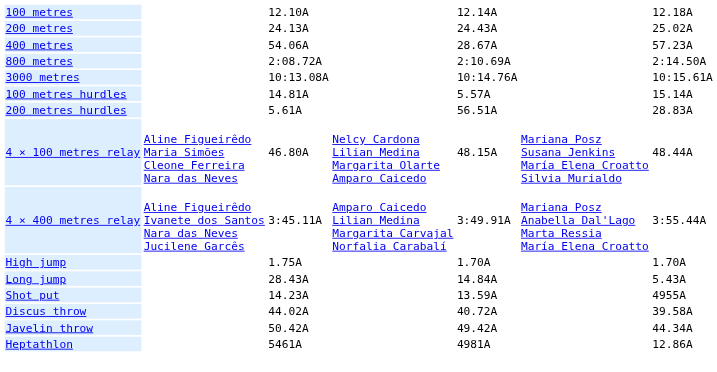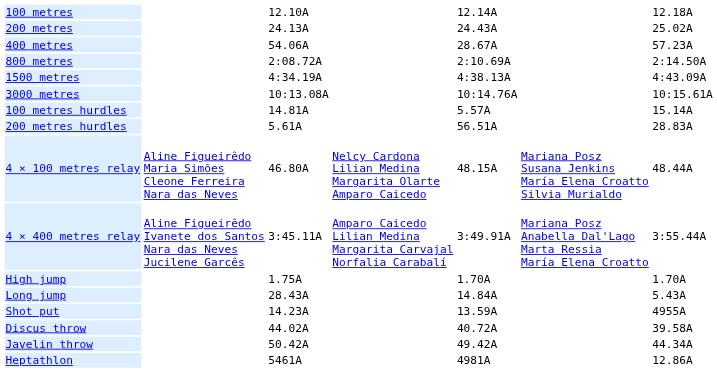 <table>
 <tr>
 <td bgcolor = DDEEFF><a href='#'>100 metres</a></td>
 <td></td>
 <td>12.10A</td>
 <td></td>
 <td>12.14A</td>
 <td></td>
 <td>12.18A</td>
 </tr>
 <tr>
 <td bgcolor = DDEEFF><a href='#'>200 metres</a></td>
 <td></td>
 <td>24.13A</td>
 <td></td>
 <td>24.43A</td>
 <td></td>
 <td>25.02A</td>
 </tr>
 <tr>
 <td bgcolor = DDEEFF><a href='#'>400 metres</a></td>
 <td></td>
 <td>54.06A</td>
 <td></td>
 <td>28.67A</td>
 <td></td>
 <td>57.23A</td>
 </tr>
 <tr>
 <td bgcolor = DDEEFF><a href='#'>800 metres</a></td>
 <td></td>
 <td>2:08.72A</td>
 <td></td>
 <td>2:10.69A</td>
 <td></td>
 <td>2:14.50A</td>
+</tr>
+<tr>
+<td bgcolor = DDEEFF><a href='#'>1500 metres</a></td>
+<td></td>
+<td>4:34.19A</td>
+<td></td>
+<td>4:38.13A</td>
+<td></td>
+<td>4:43.09A</td>
 </tr>
 <tr>
 <td bgcolor = DDEEFF><a href='#'>3000 metres</a></td>
 <td></td>
 <td>10:13.08A</td>
 <td></td>
 <td>10:14.76A</td>
 <td></td>
 <td>10:15.61A</td>
 </tr>
 <tr>
 <td bgcolor = DDEEFF><a href='#'>100 metres hurdles</a></td>
 <td></td>
 <td>14.81A</td>
 <td></td>
 <td>5.57A</td>
 <td></td>
 <td>15.14A</td>
 </tr>
 <tr>
 <td bgcolor = DDEEFF><a href='#'>200 metres hurdles</a></td>
 <td></td>
 <td>5.61A</td>
 <td></td>
 <td>56.51A</td>
 <td></td>
 <td>28.83A</td>
 </tr>
 <tr>
 <td bgcolor = DDEEFF><a href='#'>4 × 100 metres relay</a></td>
 <td><br><a href='#'>Aline Figueirêdo</a><br><a href='#'>Maria Simões</a><br><a href='#'>Cleone Ferreira</a><br><a href='#'>Nara das Neves</a></td>
 <td>46.80A</td>
 <td><br><a href='#'>Nelcy Cardona</a><br><a href='#'>Lilian Medina</a><br><a href='#'>Margarita Olarte</a><br><a href='#'>Amparo Caicedo</a></td>
 <td>48.15A</td>
 <td><br><a href='#'>Mariana Posz</a><br><a href='#'>Susana Jenkins</a><br><a href='#'>María Elena Croatto</a><br><a href='#'>Silvia Murialdo</a></td>
 <td>48.44A</td>
 </tr>
 <tr>
 <td bgcolor = DDEEFF><a href='#'>4 × 400 metres relay</a></td>
 <td><br><a href='#'>Aline Figueirêdo</a><br><a href='#'>Ivanete dos Santos</a><br><a href='#'>Nara das Neves</a><br><a href='#'>Jucilene Garcês</a></td>
 <td>3:45.11A</td>
 <td><br><a href='#'>Amparo Caicedo</a><br><a href='#'>Lilian Medina</a><br><a href='#'>Margarita Carvajal</a><br><a href='#'>Norfalia Carabalí</a></td>
 <td>3:49.91A</td>
 <td><br><a href='#'>Mariana Posz</a><br><a href='#'>Anabella Dal'Lago</a><br><a href='#'>Marta Ressia</a><br><a href='#'>María Elena Croatto</a></td>
 <td>3:55.44A</td>
 </tr>
 <tr>
 <td bgcolor = DDEEFF><a href='#'>High jump</a></td>
 <td></td>
 <td>1.75A</td>
 <td></td>
 <td>1.70A</td>
 <td></td>
 <td>1.70A</td>
 </tr>
 <tr>
 <td bgcolor = DDEEFF><a href='#'>Long jump</a></td>
 <td></td>
 <td>28.43A</td>
 <td></td>
 <td>14.84A</td>
 <td></td>
 <td>5.43A</td>
 </tr>
 <tr>
 <td bgcolor = DDEEFF><a href='#'>Shot put</a></td>
 <td></td>
 <td>14.23A</td>
 <td></td>
 <td>13.59A</td>
 <td></td>
 <td>4955A</td>
 </tr>
 <tr>
 <td bgcolor = DDEEFF><a href='#'>Discus throw</a></td>
 <td></td>
 <td>44.02A</td>
 <td></td>
 <td>40.72A</td>
 <td></td>
 <td>39.58A</td>
 </tr>
 <tr>
 <td bgcolor = DDEEFF><a href='#'>Javelin throw</a></td>
 <td></td>
 <td>50.42A</td>
 <td></td>
 <td>49.42A</td>
 <td></td>
 <td>44.34A</td>
 </tr>
 <tr>
 <td bgcolor = DDEEFF><a href='#'>Heptathlon</a></td>
 <td></td>
 <td>5461A</td>
 <td></td>
 <td>4981A</td>
 <td></td>
 <td>12.86A</td>
 </tr>
 </table>
